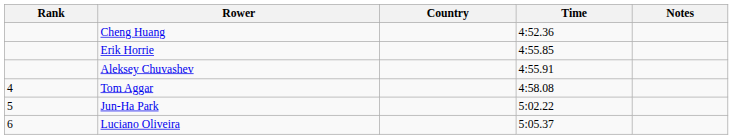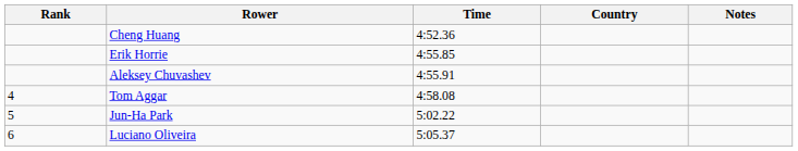 <table class="wikitable" width=50%>
 <tr>
 <th>Rank</th>
 <th>Rower</th>
+<th>Time</th>
 <th>Country</th>
-<th>Time</th>
 <th>Notes</th>
 </tr>
 <tr>
 <td></td>
 <td><a href='#'>Cheng Huang</a></td>
+<td>4:52.36</td>
 <td></td>
-<td>4:52.36</td>
 <td></td>
 </tr>
 <tr>
 <td></td>
 <td><a href='#'>Erik Horrie</a></td>
+<td>4:55.85</td>
 <td></td>
-<td>4:55.85</td>
 <td></td>
 </tr>
 <tr>
 <td></td>
 <td><a href='#'>Aleksey Chuvashev</a></td>
+<td>4:55.91</td>
 <td></td>
-<td>4:55.91</td>
 <td></td>
 </tr>
 <tr>
 <td>4</td>
 <td><a href='#'>Tom Aggar</a></td>
+<td>4:58.08</td>
 <td></td>
-<td>4:58.08</td>
 <td></td>
 </tr>
 <tr>
 <td>5</td>
 <td><a href='#'>Jun-Ha Park</a></td>
+<td>5:02.22</td>
 <td></td>
-<td>5:02.22</td>
 <td></td>
 </tr>
 <tr>
 <td>6</td>
 <td><a href='#'>Luciano Oliveira</a></td>
+<td>5:05.37</td>
 <td></td>
-<td>5:05.37</td>
 <td></td>
 </tr>
 </table>
